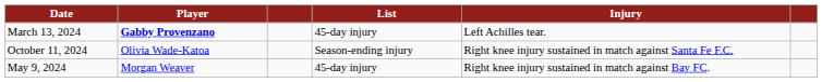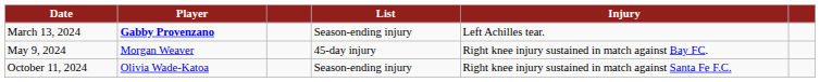 <table class="wikitable sortable" style="text-align:left;">
 <tr>
 <th style="background:#921f1c; color:#fff; width:150px;" data-sort-type="date">Date</th>
 <th style="background:#921f1c; color:#fff; width:200px;">Player</th>
 <th style="background:#921f1c; color:#fff; width:55px;"></th>
 <th style="background:#921f1c; color:#fff; width:200px;">List</th>
 <th style="background:#921f1c; color:#fff; width:450px;">Injury</th>
 <th style="background:#921f1c; color:#fff; width:30px;"></th>
 </tr>
 <tr>
 <td>March 13, 2024</td>
 <td><strong> <a href='#'>Gabby Provenzano</a></strong></td>
 <td align="center"></td>
+<td>Season-ending injury</td>
+<td>Left Achilles tear.</td>
+<td></td>
+</tr>
+<tr>
+<td>May 9, 2024</td>
+<td> <a href='#'>Morgan Weaver</a></td>
+<td></td>
 <td>45-day injury</td>
-<td>Left Achilles tear.</td>
+<td>Right knee injury sustained in match against <a href='#'>Bay FC</a>.</td>
 <td></td>
 </tr>
 <tr>
 <td>October 11, 2024</td>
 <td> <a href='#'>Olivia Wade-Katoa</a></td>
 <td></td>
 <td>Season-ending injury</td>
 <td>Right knee injury sustained in match against <a href='#'>Santa Fe F.C.</a></td>
 <td></td>
 </tr>
-<tr>
-<td>May 9, 2024</td>
-<td> <a href='#'>Morgan Weaver</a></td>
-<td></td>
-<td>45-day injury</td>
-<td>Right knee injury sustained in match against <a href='#'>Bay FC</a>.</td>
-<td></td>
-</tr>
 </table>
